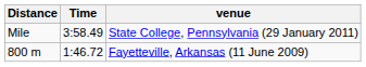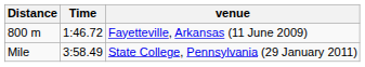 <table class="wikitable">
 <tr>
 <th>Distance</th>
 <th>Time</th>
 <th>venue</th>
 </tr>
 <tr>
+<td>800 m</td>
+<td>1:46.72</td>
+<td><a href='#'>Fayetteville</a>, <a href='#'>Arkansas</a> (11 June 2009)</td>
+</tr>
+<tr>
 <td>Mile</td>
 <td>3:58.49</td>
 <td><a href='#'>State College</a>, <a href='#'>Pennsylvania</a> (29 January 2011)</td>
 </tr>
-<tr>
-<td>800 m</td>
-<td>1:46.72</td>
-<td><a href='#'>Fayetteville</a>, <a href='#'>Arkansas</a> (11 June 2009)</td>
-</tr>
 </table>
